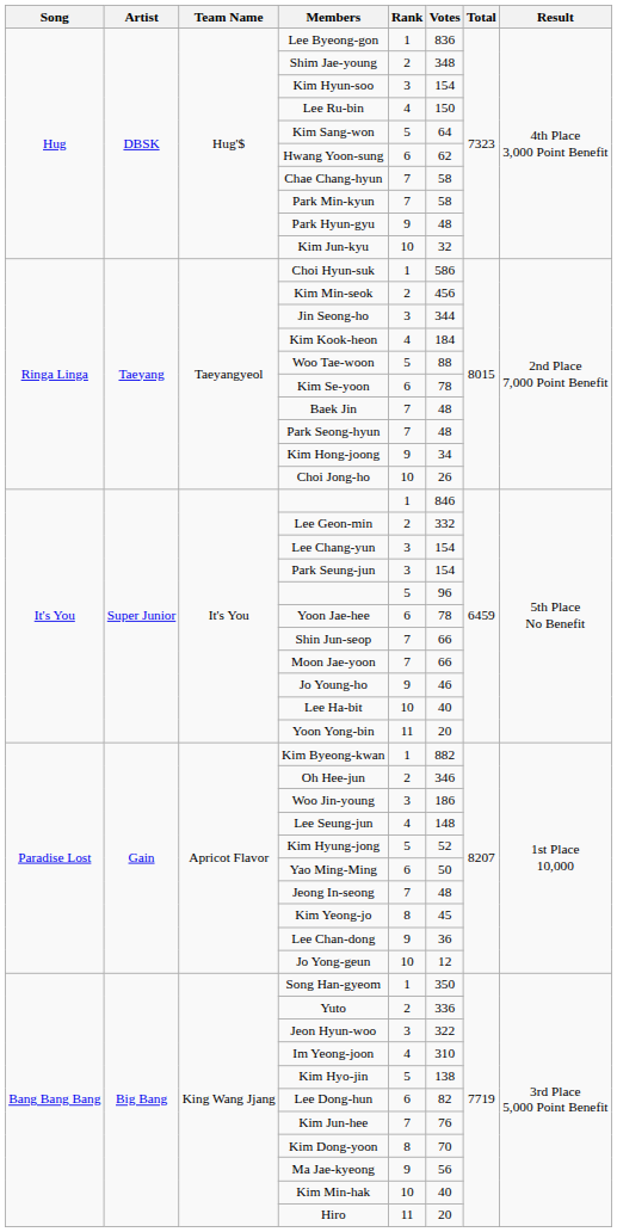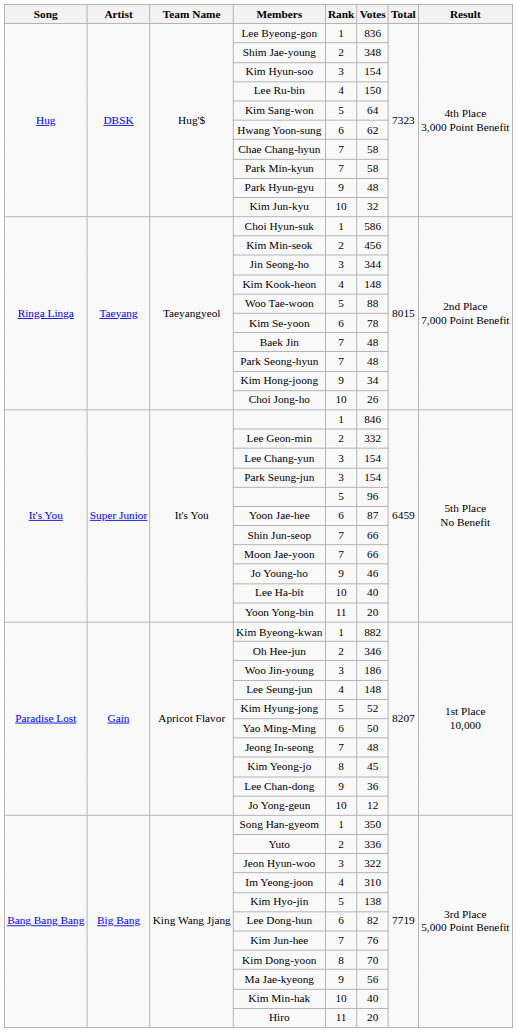 <table class="wikitable sortable" style="text-align:center; font-size: small;">
 <tr>
 <th>Song</th>
 <th>Artist</th>
 <th>Team Name</th>
 <th>Members</th>
 <th>Rank</th>
 <th>Votes</th>
 <th>Total</th>
 <th>Result</th>
 </tr>
 <tr>
 <td rowspan="10"><a href='#'>Hug</a></td>
 <td rowspan="10"><a href='#'>DBSK</a></td>
 <td rowspan="10">Hug'$</td>
 <td>Lee Byeong-gon</td>
 <td>1</td>
 <td>836</td>
 <td rowspan="10">7323</td>
 <td rowspan="10">4th Place <br> 3,000 Point Benefit</td>
 </tr>
 <tr>
 <td>Shim Jae-young</td>
 <td>2</td>
 <td>348</td>
 </tr>
 <tr>
 <td>Kim Hyun-soo</td>
 <td>3</td>
 <td>154</td>
 </tr>
 <tr>
 <td>Lee Ru-bin</td>
 <td>4</td>
 <td>150</td>
 </tr>
 <tr>
 <td>Kim Sang-won</td>
 <td>5</td>
 <td>64</td>
 </tr>
 <tr>
 <td>Hwang Yoon-sung</td>
 <td>6</td>
 <td>62</td>
 </tr>
 <tr>
 <td>Chae Chang-hyun</td>
 <td>7</td>
 <td>58</td>
 </tr>
 <tr>
 <td>Park Min-kyun</td>
 <td>7</td>
 <td>58</td>
 </tr>
 <tr>
 <td>Park Hyun-gyu</td>
 <td>9</td>
 <td>48</td>
 </tr>
 <tr>
 <td>Kim Jun-kyu</td>
 <td>10</td>
 <td>32</td>
 </tr>
 <tr>
 <td rowspan="10"><a href='#'>Ringa Linga</a></td>
 <td rowspan="10"><a href='#'>Taeyang</a></td>
 <td rowspan="10">Taeyangyeol</td>
 <td>Choi Hyun-suk</td>
 <td>1</td>
 <td>586</td>
 <td rowspan="10">8015</td>
 <td rowspan="10">2nd Place<br>7,000 Point Benefit</td>
 </tr>
 <tr>
 <td>Kim Min-seok</td>
 <td>2</td>
 <td>456</td>
 </tr>
 <tr>
 <td>Jin Seong-ho</td>
 <td>3</td>
 <td>344</td>
 </tr>
 <tr>
 <td>Kim Kook-heon</td>
 <td>4</td>
-<td>184</td>
+<td>148</td>
 </tr>
 <tr>
 <td>Woo Tae-woon</td>
 <td>5</td>
 <td>88</td>
 </tr>
 <tr>
 <td>Kim Se-yoon</td>
 <td>6</td>
 <td>78</td>
 </tr>
 <tr>
 <td>Baek Jin</td>
 <td>7</td>
 <td>48</td>
 </tr>
 <tr>
 <td>Park Seong-hyun</td>
 <td>7</td>
 <td>48</td>
 </tr>
 <tr>
 <td>Kim Hong-joong</td>
 <td>9</td>
 <td>34</td>
 </tr>
 <tr>
 <td>Choi Jong-ho</td>
 <td>10</td>
 <td>26</td>
 </tr>
 <tr>
 <td rowspan="11"><a href='#'>It's You</a></td>
 <td rowspan="11"><a href='#'>Super Junior</a></td>
 <td rowspan="11">It's You</td>
 <td></td>
 <td>1</td>
 <td>846</td>
 <td rowspan="11">6459</td>
 <td rowspan="11">5th Place <br> No Benefit</td>
 </tr>
 <tr>
 <td>Lee Geon-min</td>
 <td>2</td>
 <td>332</td>
 </tr>
 <tr>
 <td>Lee Chang-yun</td>
 <td>3</td>
 <td>154</td>
 </tr>
 <tr>
 <td>Park Seung-jun</td>
 <td>3</td>
 <td>154</td>
 </tr>
 <tr>
 <td></td>
 <td>5</td>
 <td>96</td>
 </tr>
 <tr>
 <td>Yoon Jae-hee</td>
 <td>6</td>
-<td>78</td>
+<td>87</td>
 </tr>
 <tr>
 <td>Shin Jun-seop</td>
 <td>7</td>
 <td>66</td>
 </tr>
 <tr>
 <td>Moon Jae-yoon</td>
 <td>7</td>
 <td>66</td>
 </tr>
 <tr>
 <td>Jo Young-ho</td>
 <td>9</td>
 <td>46</td>
 </tr>
 <tr>
 <td>Lee Ha-bit</td>
 <td>10</td>
 <td>40</td>
 </tr>
 <tr>
 <td>Yoon Yong-bin</td>
 <td>11</td>
 <td>20</td>
 </tr>
 <tr>
 <td rowspan="10"><a href='#'>Paradise Lost</a></td>
 <td rowspan="10"><a href='#'>Gain</a></td>
 <td rowspan="10">Apricot Flavor</td>
 <td>Kim Byeong-kwan</td>
 <td>1</td>
 <td>882</td>
 <td rowspan="10">8207</td>
 <td rowspan="10">1st Place <br> 10,000</td>
 </tr>
 <tr>
 <td>Oh Hee-jun</td>
 <td>2</td>
 <td>346</td>
 </tr>
 <tr>
 <td>Woo Jin-young</td>
 <td>3</td>
 <td>186</td>
 </tr>
 <tr>
 <td>Lee Seung-jun</td>
 <td>4</td>
 <td>148</td>
 </tr>
 <tr>
 <td>Kim Hyung-jong</td>
 <td>5</td>
 <td>52</td>
 </tr>
 <tr>
 <td>Yao Ming-Ming</td>
 <td>6</td>
 <td>50</td>
 </tr>
 <tr>
 <td>Jeong In-seong</td>
 <td>7</td>
 <td>48</td>
 </tr>
 <tr>
 <td>Kim Yeong-jo</td>
 <td>8</td>
 <td>45</td>
 </tr>
 <tr>
 <td>Lee Chan-dong</td>
 <td>9</td>
 <td>36</td>
 </tr>
 <tr>
 <td>Jo Yong-geun</td>
 <td>10</td>
 <td>12</td>
 </tr>
 <tr>
 <td rowspan="11"><a href='#'>Bang Bang Bang</a></td>
 <td rowspan="11"><a href='#'>Big Bang</a></td>
 <td rowspan="11">King Wang Jjang</td>
 <td>Song Han-gyeom</td>
 <td>1</td>
 <td>350</td>
 <td rowspan="11">7719</td>
 <td rowspan="11">3rd Place<br>5,000 Point Benefit</td>
 </tr>
 <tr>
 <td>Yuto</td>
 <td>2</td>
 <td>336</td>
 </tr>
 <tr>
 <td>Jeon Hyun-woo</td>
 <td>3</td>
 <td>322</td>
 </tr>
 <tr>
 <td>Im Yeong-joon</td>
 <td>4</td>
 <td>310</td>
 </tr>
 <tr>
 <td>Kim Hyo-jin</td>
 <td>5</td>
 <td>138</td>
 </tr>
 <tr>
 <td>Lee Dong-hun</td>
 <td>6</td>
 <td>82</td>
 </tr>
 <tr>
 <td>Kim Jun-hee</td>
 <td>7</td>
 <td>76</td>
 </tr>
 <tr>
 <td>Kim Dong-yoon</td>
 <td>8</td>
 <td>70</td>
 </tr>
 <tr>
 <td>Ma Jae-kyeong</td>
 <td>9</td>
 <td>56</td>
 </tr>
 <tr>
 <td>Kim Min-hak</td>
 <td>10</td>
 <td>40</td>
 </tr>
 <tr>
 <td>Hiro</td>
 <td>11</td>
 <td>20</td>
 </tr>
 </table>
